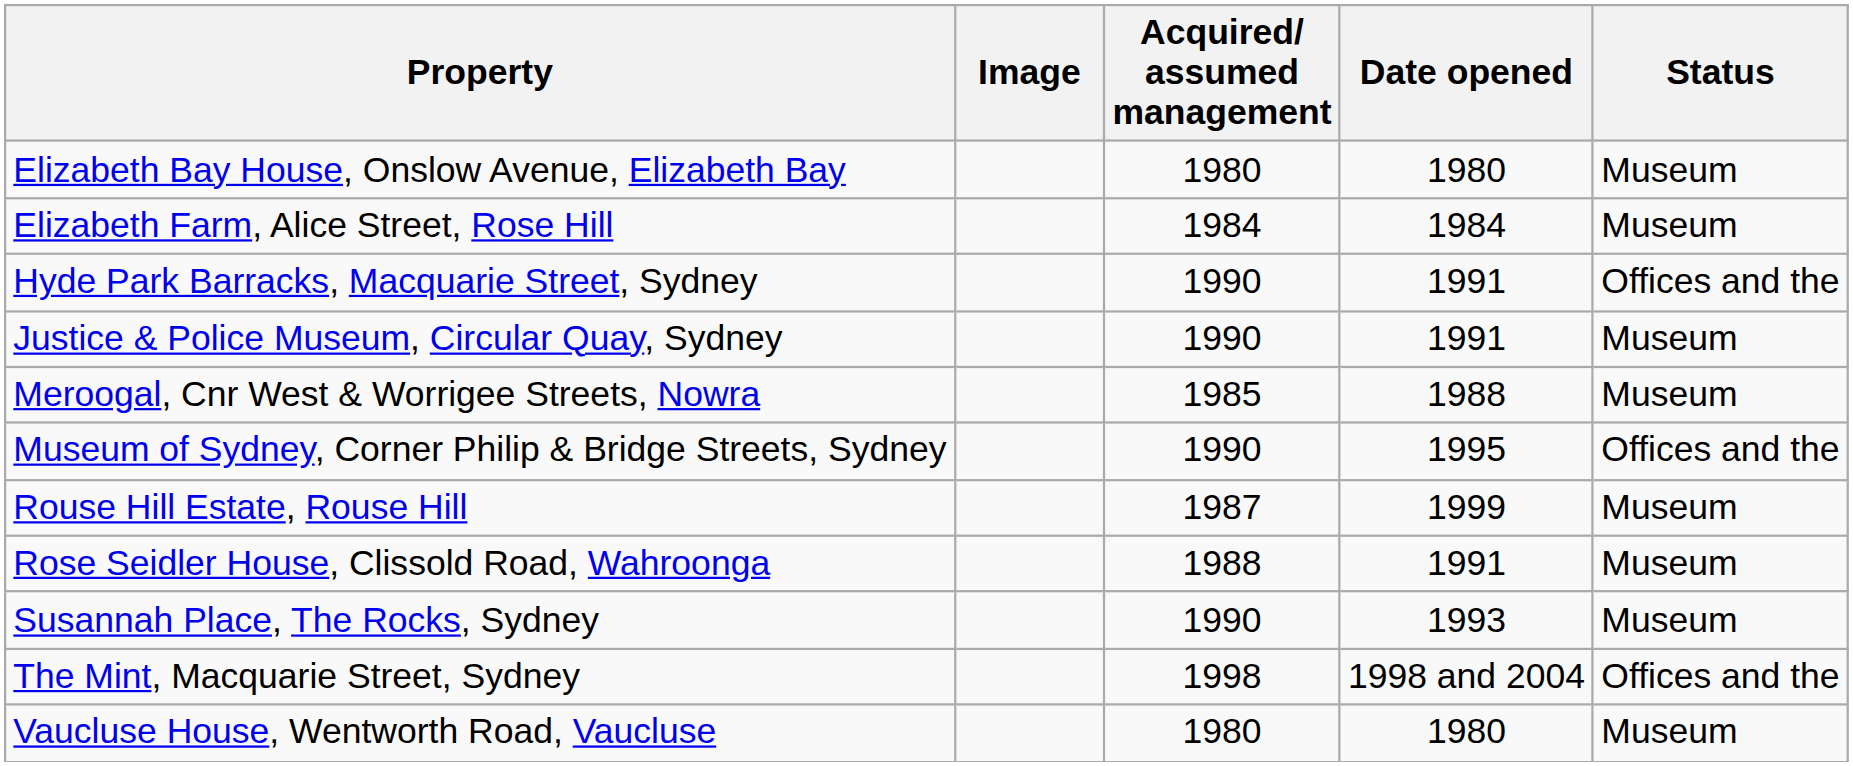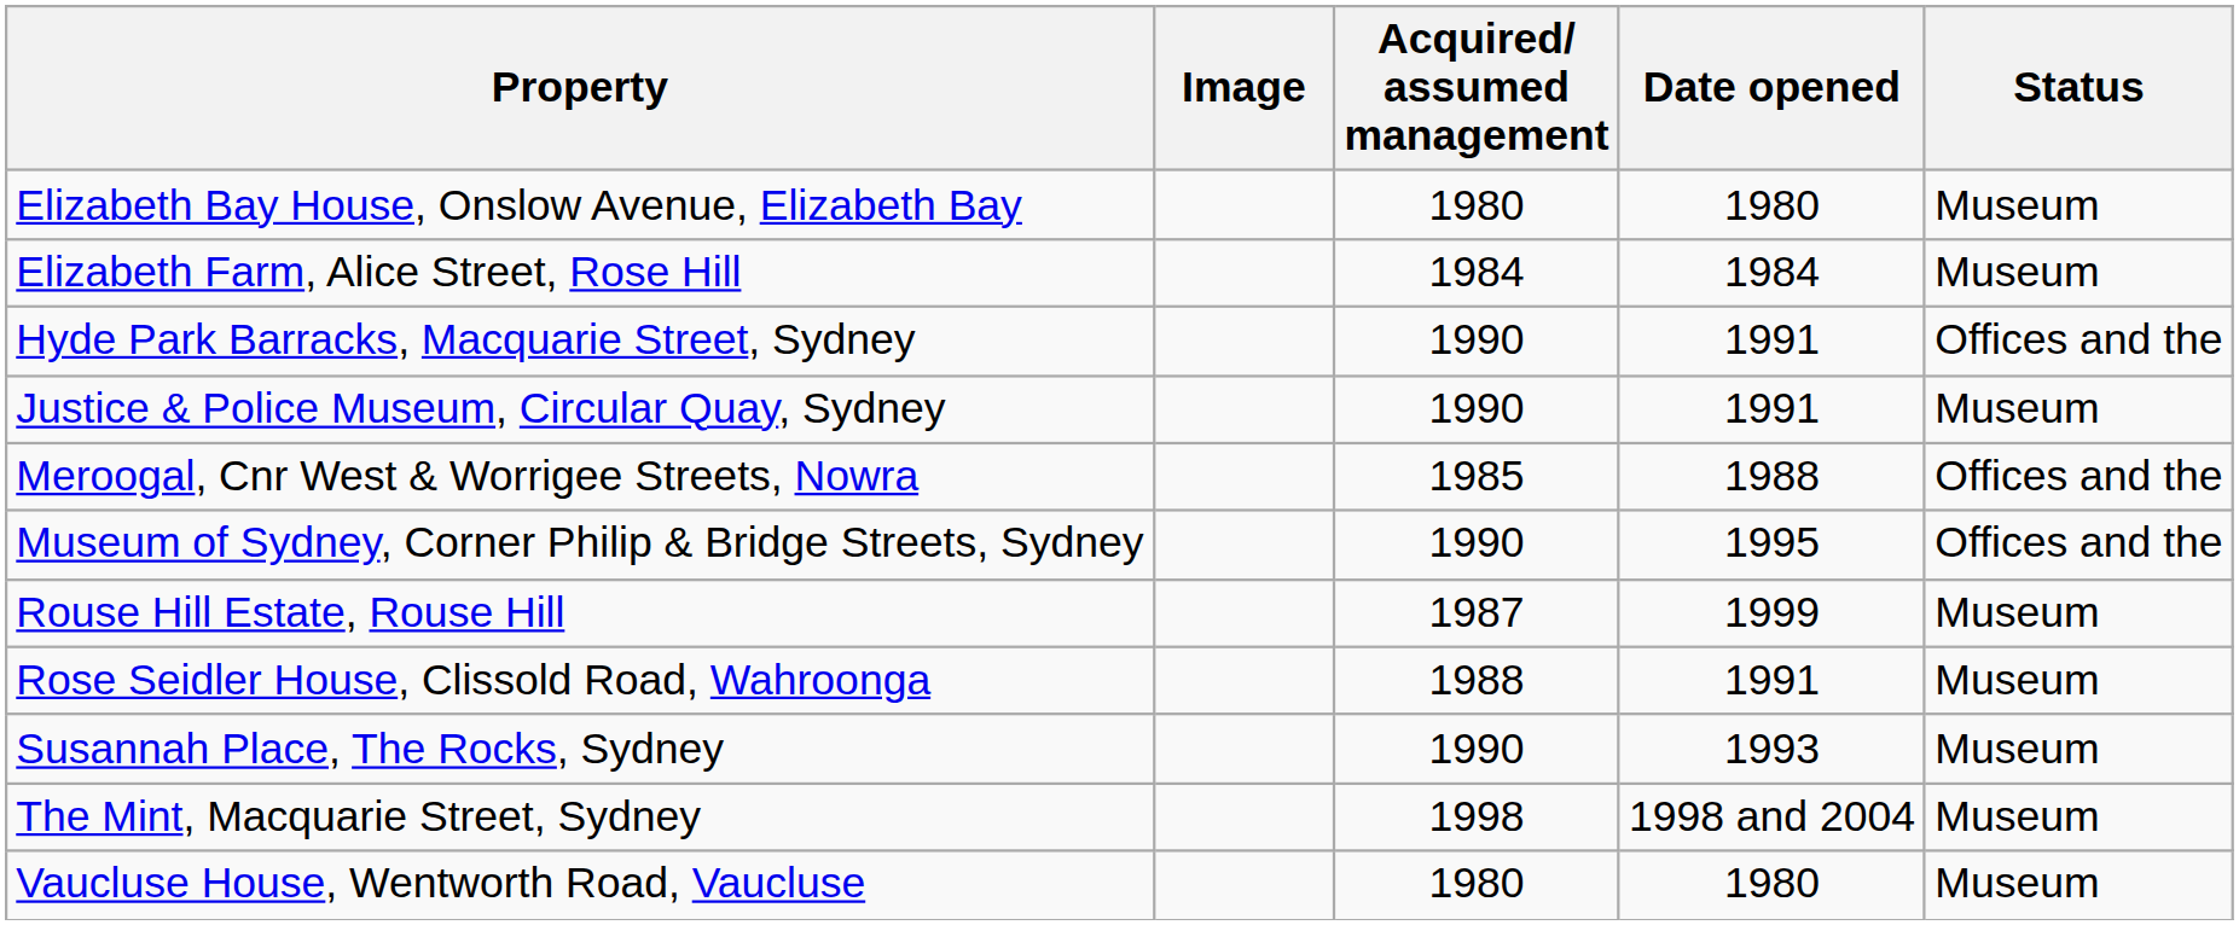 <table class="wikitable sortable">
 <tr>
 <th bgcolor="#CCCCCC">Property</th>
 <th width=60>Image</th>
 <th bgcolor="#CCCCCC">Acquired/<br>assumed<br>management</th>
 <th bgcolor="#CCCCCC">Date opened</th>
 <th bgcolor="#CCCCCC">Status</th>
 </tr>
 <tr>
 <td><a href='#'>Elizabeth Bay House</a>, Onslow Avenue, <a href='#'>Elizabeth Bay</a></td>
 <td></td>
 <td align="center">1980</td>
 <td align="center">1980</td>
 <td>Museum</td>
 </tr>
 <tr>
 <td><a href='#'>Elizabeth Farm</a>, Alice Street, <a href='#'>Rose Hill</a></td>
 <td></td>
 <td align="center">1984</td>
 <td align="center">1984</td>
 <td>Museum</td>
 </tr>
 <tr>
 <td><a href='#'>Hyde Park Barracks</a>, <a href='#'>Macquarie Street</a>, Sydney</td>
 <td></td>
 <td align="center">1990</td>
 <td align="center">1991</td>
 <td>Offices and the </td>
 </tr>
 <tr>
 <td><a href='#'>Justice & Police Museum</a>, <a href='#'>Circular Quay</a>, Sydney</td>
 <td></td>
 <td align="center">1990</td>
 <td align="center">1991</td>
 <td>Museum</td>
 </tr>
 <tr>
 <td><a href='#'>Meroogal</a>, Cnr West & Worrigee Streets, <a href='#'>Nowra</a></td>
 <td></td>
 <td align="center">1985</td>
 <td align="center">1988</td>
-<td>Museum</td>
+<td>Offices and the </td>
 </tr>
 <tr>
 <td><a href='#'>Museum of Sydney</a>, Corner Philip & Bridge Streets, Sydney</td>
 <td></td>
 <td align="center">1990</td>
 <td align="center">1995</td>
 <td>Offices and the </td>
 </tr>
 <tr>
 <td><a href='#'>Rouse Hill Estate</a>, <a href='#'>Rouse Hill</a></td>
 <td></td>
 <td align="center">1987</td>
 <td align="center">1999</td>
 <td>Museum</td>
 </tr>
 <tr>
 <td><a href='#'>Rose Seidler House</a>, Clissold Road, <a href='#'>Wahroonga</a></td>
 <td></td>
 <td align="center">1988</td>
 <td align="center">1991</td>
 <td>Museum</td>
 </tr>
 <tr>
 <td><a href='#'>Susannah Place</a>, <a href='#'>The Rocks</a>, Sydney</td>
 <td></td>
 <td align="center">1990</td>
 <td align="center">1993</td>
 <td>Museum</td>
 </tr>
 <tr>
 <td><a href='#'>The Mint</a>, Macquarie Street, Sydney</td>
 <td></td>
 <td align="center">1998</td>
 <td align="center">1998 and 2004</td>
-<td>Offices and the </td>
+<td>Museum</td>
 </tr>
 <tr>
 <td><a href='#'>Vaucluse House</a>, Wentworth Road, <a href='#'>Vaucluse</a></td>
 <td></td>
 <td align="center">1980</td>
 <td align="center">1980</td>
 <td>Museum</td>
 </tr>
 </table>
